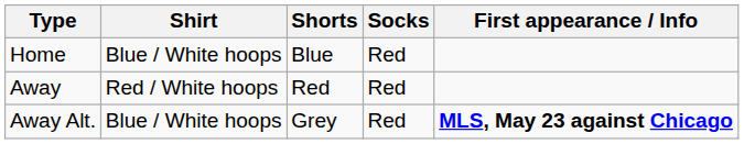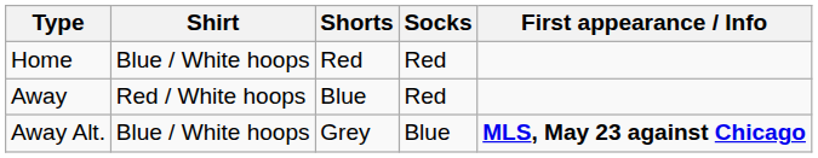 <table class="wikitable">
 <tr>
 <th>Type</th>
 <th>Shirt</th>
 <th>Shorts</th>
 <th>Socks</th>
 <th>First appearance / Info</th>
 </tr>
 <tr>
 <td>Home</td>
 <td>Blue / White hoops</td>
-<td>Blue</td>
+<td>Red</td>
 <td>Red</td>
 <td></td>
 </tr>
 <tr>
 <td>Away</td>
 <td>Red / White hoops</td>
-<td>Red</td>
+<td>Blue</td>
 <td>Red</td>
 <td></td>
 </tr>
 <tr>
 <td>Away Alt.</td>
 <td>Blue / White hoops</td>
 <td>Grey</td>
-<td>Red</td>
+<td>Blue</td>
 <td><strong><a href='#'>MLS</a>, May 23 against <a href='#'>Chicago</a></strong></td>
 </tr>
 </table>
